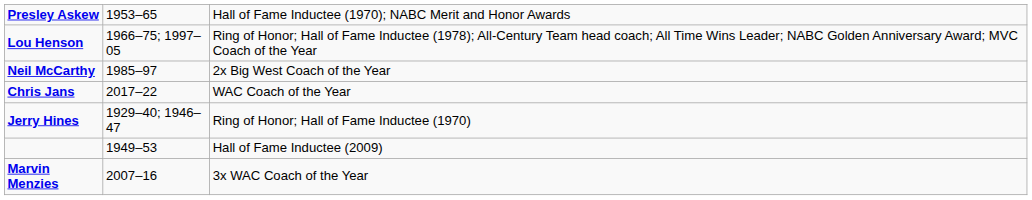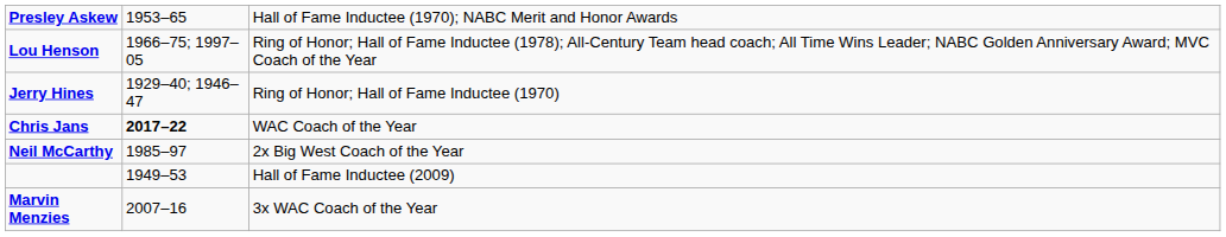 <table class=wikitable>
 <tr>
 <td><strong><a href='#'>Presley Askew</a></strong></td>
 <td>1953–65</td>
 <td>Hall of Fame Inductee (1970); NABC Merit and Honor Awards</td>
 </tr>
 <tr>
 <td><strong><a href='#'>Lou Henson</a></strong></td>
 <td>1966–75; 1997–05</td>
 <td>Ring of Honor; Hall of Fame Inductee (1978); All-Century Team head coach; All Time Wins Leader; NABC Golden Anniversary Award; MVC Coach of the Year</td>
 </tr>
 <tr>
+<td><strong><a href='#'>Jerry Hines</a></strong></td>
+<td>1929–40; 1946–47</td>
+<td>Ring of Honor; Hall of Fame Inductee (1970)</td>
+</tr>
+<tr>
+<td><strong><a href='#'>Chris Jans</a></strong></td>
+<td><strong>2017–22</strong></td>
+<td>WAC Coach of the Year</td>
+</tr>
+<tr>
 <td><strong><a href='#'>Neil McCarthy</a></strong></td>
 <td>1985–97</td>
 <td>2x Big West Coach of the Year</td>
-</tr>
-<tr>
-<td><strong><a href='#'>Chris Jans</a></strong></td>
-<td>2017–22</td>
-<td>WAC Coach of the Year</td>
-</tr>
-<tr>
-<td><strong><a href='#'>Jerry Hines</a></strong></td>
-<td>1929–40; 1946–47</td>
-<td>Ring of Honor; Hall of Fame Inductee (1970)</td>
 </tr>
 <tr>
 <td><strong></strong></td>
 <td>1949–53</td>
 <td>Hall of Fame Inductee (2009)</td>
 </tr>
 <tr>
 <td><strong><a href='#'>Marvin Menzies</a></strong></td>
 <td>2007–16</td>
 <td>3x WAC Coach of the Year</td>
 </tr>
 </table>
